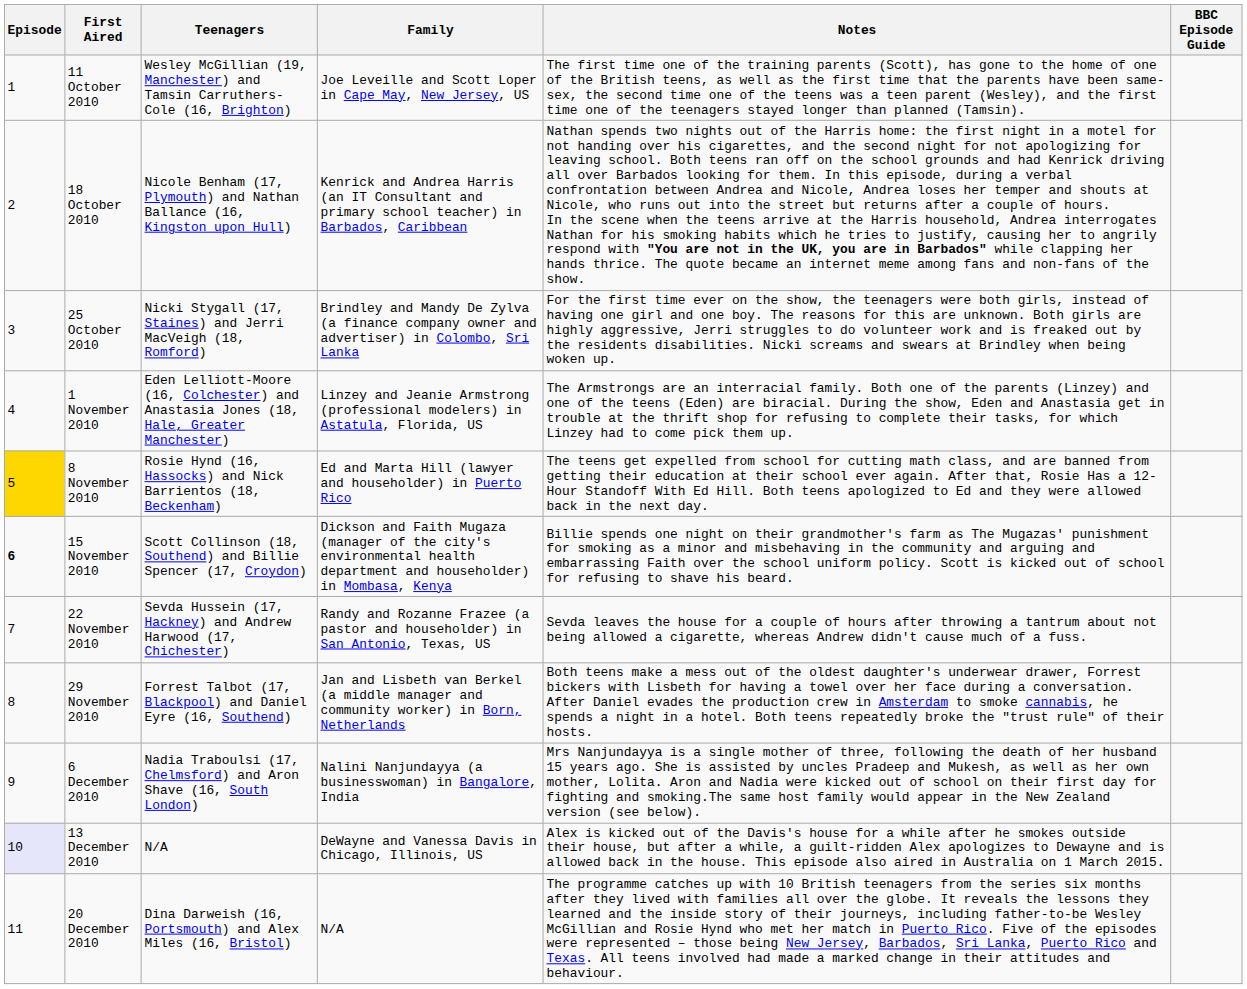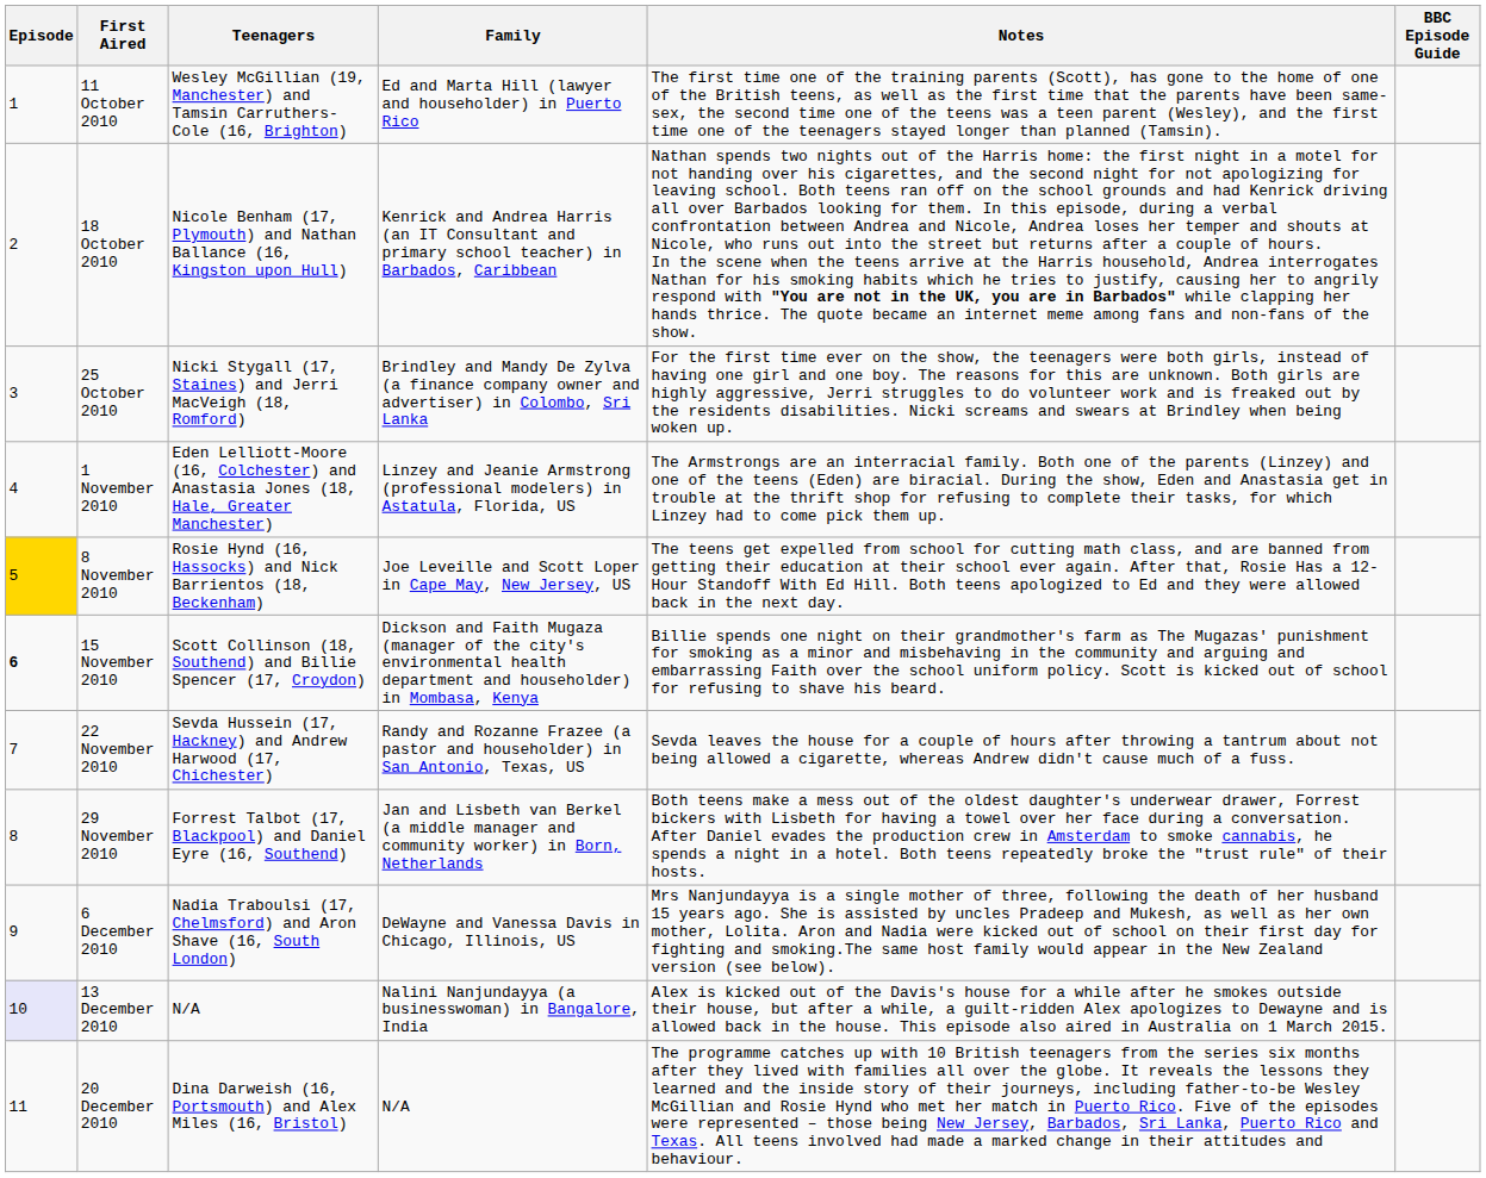 <table class=wikitable>
 <tr>
 <th>Episode</th>
 <th>First Aired</th>
 <th>Teenagers</th>
 <th>Family</th>
 <th>Notes</th>
 <th>BBC Episode Guide</th>
 </tr>
 <tr>
 <td>1</td>
 <td>11 October 2010</td>
 <td>Wesley McGillian (19, <a href='#'>Manchester</a>) and Tamsin Carruthers-Cole (16, <a href='#'>Brighton</a>)</td>
-<td>Joe Leveille and Scott Loper in <a href='#'>Cape May</a>, <a href='#'>New Jersey</a>, US</td>
+<td>Ed and Marta Hill (lawyer and householder) in <a href='#'>Puerto Rico</a></td>
 <td>The first time one of the training parents (Scott), has gone to the home of one of the British teens, as well as the first time that the parents have been same-sex, the second time one of the teens was a teen parent (Wesley), and the first time one of the teenagers stayed longer than planned (Tamsin).</td>
 <td></td>
 </tr>
 <tr>
 <td>2</td>
 <td>18 October 2010</td>
 <td>Nicole Benham (17, <a href='#'>Plymouth</a>) and Nathan Ballance (16, <a href='#'>Kingston upon Hull</a>)</td>
 <td>Kenrick and Andrea Harris (an IT Consultant and primary school teacher) in <a href='#'>Barbados</a>, <a href='#'>Caribbean</a></td>
 <td>Nathan spends two nights out of the Harris home: the first night in a motel for not handing over his cigarettes, and the second night for not apologizing for leaving school. Both teens ran off on the school grounds and had Kenrick driving all over Barbados looking for them. In this episode, during a verbal confrontation between Andrea and Nicole, Andrea loses her temper and shouts at Nicole, who runs out into the street but returns after a couple of hours.<br>In the scene when the teens arrive at the Harris household, Andrea interrogates Nathan for his smoking habits which he tries to justify, causing her to angrily respond with <strong>"You are not in the UK, you are in Barbados"</strong> while clapping her hands thrice. The quote became an internet meme among fans and non-fans of the show.</td>
 <td></td>
 </tr>
 <tr>
 <td>3</td>
 <td>25 October 2010</td>
 <td>Nicki Stygall (17, <a href='#'>Staines</a>) and Jerri MacVeigh (18, <a href='#'>Romford</a>)</td>
 <td>Brindley and Mandy De Zylva (a finance company owner and advertiser) in <a href='#'>Colombo</a>, <a href='#'>Sri Lanka</a></td>
 <td>For the first time ever on the show, the teenagers were both girls, instead of having one girl and one boy. The reasons for this are unknown. Both girls are highly aggressive, Jerri struggles to do volunteer work and is freaked out by the residents disabilities. Nicki screams and swears at Brindley when being woken up.</td>
 <td></td>
 </tr>
 <tr>
 <td>4</td>
 <td>1 November 2010</td>
 <td>Eden Lelliott-Moore (16, <a href='#'>Colchester</a>) and Anastasia Jones (18, <a href='#'>Hale, Greater Manchester</a>)</td>
 <td>Linzey and Jeanie Armstrong (professional modelers) in <a href='#'>Astatula</a>, Florida, US</td>
 <td>The Armstrongs are an interracial family. Both one of the parents (Linzey) and one of the teens (Eden) are biracial. During the show, Eden and Anastasia get in trouble at the thrift shop for refusing to complete their tasks, for which Linzey had to come pick them up.</td>
 <td></td>
 </tr>
 <tr>
 <td style="background: gold;">5</td>
 <td>8 November 2010</td>
 <td>Rosie Hynd (16, <a href='#'>Hassocks</a>) and Nick Barrientos (18, <a href='#'>Beckenham</a>)</td>
-<td>Ed and Marta Hill (lawyer and householder) in <a href='#'>Puerto Rico</a></td>
+<td>Joe Leveille and Scott Loper in <a href='#'>Cape May</a>, <a href='#'>New Jersey</a>, US</td>
 <td>The teens get expelled from school for cutting math class, and are banned from getting their education at their school ever again. After that, Rosie Has a 12-Hour Standoff With Ed Hill. Both teens apologized to Ed and they were allowed back in the next day.</td>
 <td></td>
 </tr>
 <tr>
 <td><strong>6</strong></td>
 <td>15 November 2010</td>
 <td>Scott Collinson (18, <a href='#'>Southend</a>) and Billie Spencer (17, <a href='#'>Croydon</a>)</td>
 <td>Dickson and Faith Mugaza (manager of the city's environmental health department and householder) in <a href='#'>Mombasa</a>, <a href='#'>Kenya</a></td>
 <td>Billie spends one night on their grandmother's farm as The Mugazas' punishment for smoking as a minor and misbehaving in the community and arguing and embarrassing Faith over the school uniform policy. Scott is kicked out of school for refusing to shave his beard.</td>
 <td></td>
 </tr>
 <tr>
 <td>7</td>
 <td>22 November 2010</td>
 <td>Sevda Hussein (17, <a href='#'>Hackney</a>) and Andrew Harwood (17, <a href='#'>Chichester</a>)</td>
 <td>Randy and Rozanne Frazee (a pastor and householder) in <a href='#'>San Antonio</a>, Texas, US</td>
 <td>Sevda leaves the house for a couple of hours after throwing a tantrum about not being allowed a cigarette, whereas Andrew didn't cause much of a fuss.</td>
 <td></td>
 </tr>
 <tr>
 <td>8</td>
 <td>29 November 2010</td>
 <td>Forrest Talbot (17, <a href='#'>Blackpool</a>) and Daniel Eyre (16, <a href='#'>Southend</a>)</td>
 <td>Jan and Lisbeth van Berkel (a middle manager and community worker) in <a href='#'>Born, Netherlands</a></td>
 <td>Both teens make a mess out of the oldest daughter's underwear drawer, Forrest bickers with Lisbeth for having a towel over her face during a conversation. After Daniel evades the production crew in <a href='#'>Amsterdam</a> to smoke <a href='#'>cannabis</a>, he spends a night in a hotel. Both teens repeatedly broke the "trust rule" of their hosts.</td>
 </tr>
 <tr>
 <td>9</td>
 <td>6 December 2010</td>
 <td>Nadia Traboulsi (17, <a href='#'>Chelmsford</a>) and Aron Shave (16, <a href='#'>South London</a>)</td>
-<td>Nalini Nanjundayya (a businesswoman) in <a href='#'>Bangalore</a>, India</td>
+<td>DeWayne and Vanessa Davis in Chicago, Illinois, US</td>
 <td>Mrs Nanjundayya is a single mother of three, following the death of her husband 15 years ago. She is assisted by uncles Pradeep and Mukesh, as well as her own mother, Lolita. Aron and Nadia were kicked out of school on their first day for fighting and smoking.The same host family would appear in the New Zealand version (see below).</td>
 <td></td>
 </tr>
 <tr>
 <td style="background: lavender;">10</td>
 <td>13 December 2010</td>
 <td>N/A</td>
-<td>DeWayne and Vanessa Davis in Chicago, Illinois, US</td>
+<td>Nalini Nanjundayya (a businesswoman) in <a href='#'>Bangalore</a>, India</td>
 <td>Alex is kicked out of the Davis's house for a while after he smokes outside their house, but after a while, a guilt-ridden Alex apologizes to Dewayne and is allowed back in the house. This episode also aired in Australia on 1 March 2015.</td>
 <td></td>
 </tr>
 <tr>
 <td>11</td>
 <td>20 December 2010</td>
 <td>Dina Darweish (16, <a href='#'>Portsmouth</a>) and Alex Miles (16, <a href='#'>Bristol</a>)</td>
 <td>N/A</td>
 <td>The programme catches up with 10 British teenagers from the series six months after they lived with families all over the globe. It reveals the lessons they learned and the inside story of their journeys, including father-to-be Wesley McGillian and Rosie Hynd who met her match in <a href='#'>Puerto Rico</a>. Five of the episodes were represented – those being <a href='#'>New Jersey</a>, <a href='#'>Barbados</a>, <a href='#'>Sri Lanka</a>, <a href='#'>Puerto Rico</a> and <a href='#'>Texas</a>. All teens involved had made a marked change in their attitudes and behaviour.</td>
 <td></td>
 </tr>
 </table>
